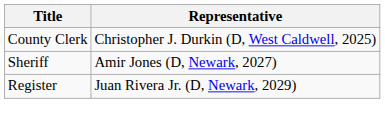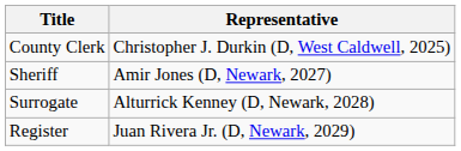 <table class="wikitable sortable">
 <tr>
 <th>Title</th>
 <th>Representative</th>
 </tr>
 <tr>
 <td>County Clerk</td>
 <td>Christopher J. Durkin (D, <a href='#'>West Caldwell</a>, 2025)</td>
 </tr>
 <tr>
 <td>Sheriff</td>
 <td>Amir Jones (D, <a href='#'>Newark</a>, 2027)</td>
 </tr>
 <tr>
+<td>Surrogate</td>
+<td>Alturrick Kenney (D, Newark, 2028)</td>
+</tr>
+<tr>
 <td>Register</td>
 <td>Juan Rivera Jr. (D, <a href='#'>Newark</a>, 2029)</td>
 </tr>
 </table>
